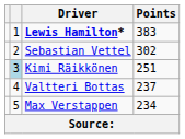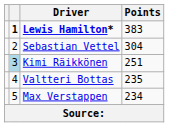 <table class="wikitable" style="font-size: 85%;">
 <tr>
 <th></th>
 <th></th>
 <th>Driver</th>
 <th>Points</th>
 </tr>
 <tr>
 <td align="left"></td>
-<td align="center">1</td>
+<td align="center"><strong>1</strong></td>
 <td> <strong><a href='#'>Lewis Hamilton</a>*</strong></td>
 <td>383</td>
 </tr>
 <tr>
 <td align="left"></td>
 <td align="center">2</td>
 <td> <a href='#'>Sebastian Vettel</a></td>
-<td>302</td>
+<td>304</td>
 </tr>
 <tr>
 <td align="left"></td>
 <td align="center" style="background: lightblue;">3</td>
 <td> <a href='#'>Kimi Räikkönen</a></td>
 <td>251</td>
 </tr>
 <tr>
 <td align="left"></td>
 <td align="center">4</td>
 <td> <a href='#'>Valtteri Bottas</a></td>
-<td>237</td>
+<td>235</td>
 </tr>
 <tr>
 <td align="left"></td>
 <td align="center">5</td>
 <td> <a href='#'>Max Verstappen</a></td>
 <td>234</td>
 </tr>
 <tr>
 <th colspan=4>Source: </th>
 </tr>
 </table>
